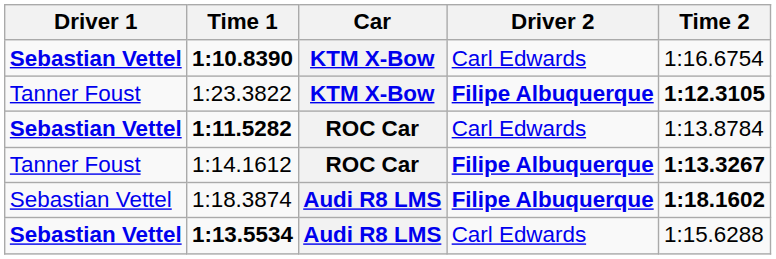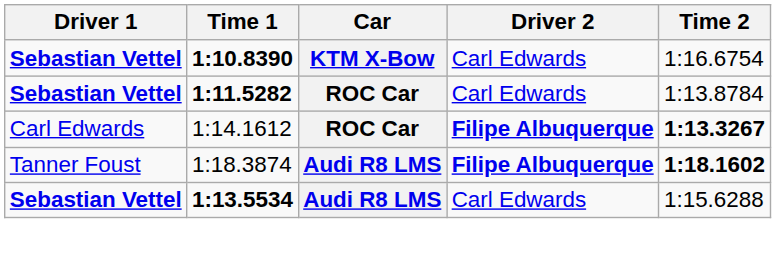 <table class="wikitable">
 <tr>
 <th>Driver 1</th>
 <th>Time 1</th>
 <th>Car</th>
 <th>Driver 2</th>
 <th>Time 2</th>
 </tr>
 <tr>
 <td><strong> <a href='#'>Sebastian Vettel</a></strong></td>
 <td><strong>1:10.8390</strong></td>
 <th><a href='#'>KTM X-Bow</a></th>
 <td> <a href='#'>Carl Edwards</a></td>
 <td>1:16.6754</td>
 </tr>
 <tr>
-<td> <a href='#'>Tanner Foust</a></td>
-<td>1:23.3822</td>
-<th><a href='#'>KTM X-Bow</a></th>
-<td><strong> <a href='#'>Filipe Albuquerque</a></strong></td>
-<td><strong>1:12.3105</strong></td>
-</tr>
-<tr>
 <td><strong> <a href='#'>Sebastian Vettel</a></strong></td>
 <td><strong>1:11.5282</strong></td>
 <th>ROC Car</th>
 <td> <a href='#'>Carl Edwards</a></td>
 <td>1:13.8784</td>
 </tr>
 <tr>
-<td> <a href='#'>Tanner Foust</a></td>
+<td> <a href='#'>Carl Edwards</a></td>
 <td>1:14.1612</td>
 <th>ROC Car</th>
 <td><strong> <a href='#'>Filipe Albuquerque</a></strong></td>
 <td><strong>1:13.3267</strong></td>
 </tr>
 <tr>
-<td> <a href='#'>Sebastian Vettel</a></td>
+<td> <a href='#'>Tanner Foust</a></td>
 <td>1:18.3874</td>
 <th><a href='#'>Audi R8 LMS</a></th>
 <td><strong> <a href='#'>Filipe Albuquerque</a></strong></td>
 <td><strong>1:18.1602</strong></td>
 </tr>
 <tr>
 <td><strong> <a href='#'>Sebastian Vettel</a></strong></td>
 <td><strong>1:13.5534</strong></td>
 <th><a href='#'>Audi R8 LMS</a></th>
 <td> <a href='#'>Carl Edwards</a></td>
 <td>1:15.6288</td>
 </tr>
 </table>
